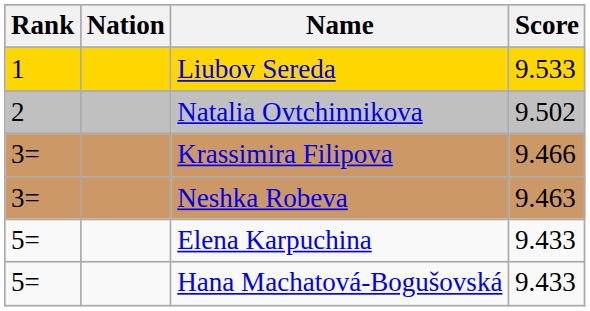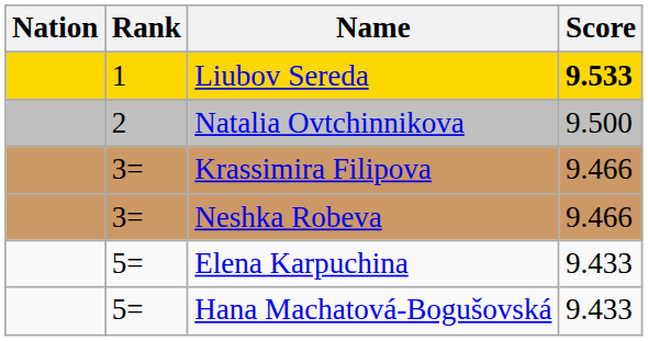 <table class="wikitable">
 <tr>
+<th>Nation</th>
 <th>Rank</th>
-<th>Nation</th>
 <th>Name</th>
 <th>Score</th>
 </tr>
 <tr bgcolor=gold>
+<td></td>
 <td>1</td>
-<td></td>
 <td><a href='#'>Liubov Sereda</a></td>
-<td>9.533</td>
+<td><strong>9.533</strong></td>
 </tr>
 <tr bgcolor=silver>
+<td></td>
 <td>2</td>
-<td></td>
 <td><a href='#'>Natalia Ovtchinnikova</a></td>
-<td>9.502</td>
+<td>9.500</td>
 </tr>
 <tr bgcolor=cc9966>
+<td></td>
 <td>3=</td>
-<td></td>
 <td><a href='#'>Krassimira Filipova</a></td>
 <td>9.466</td>
 </tr>
 <tr bgcolor=cc9966>
+<td></td>
 <td>3=</td>
-<td></td>
 <td><a href='#'>Neshka Robeva</a></td>
-<td>9.463</td>
+<td>9.466</td>
 </tr>
 <tr>
+<td></td>
 <td>5=</td>
-<td></td>
 <td><a href='#'>Elena Karpuchina</a></td>
 <td>9.433</td>
 </tr>
 <tr>
+<td></td>
 <td>5=</td>
-<td></td>
 <td><a href='#'>Hana Machatová-Bogušovská</a></td>
 <td>9.433</td>
 </tr>
 </table>
